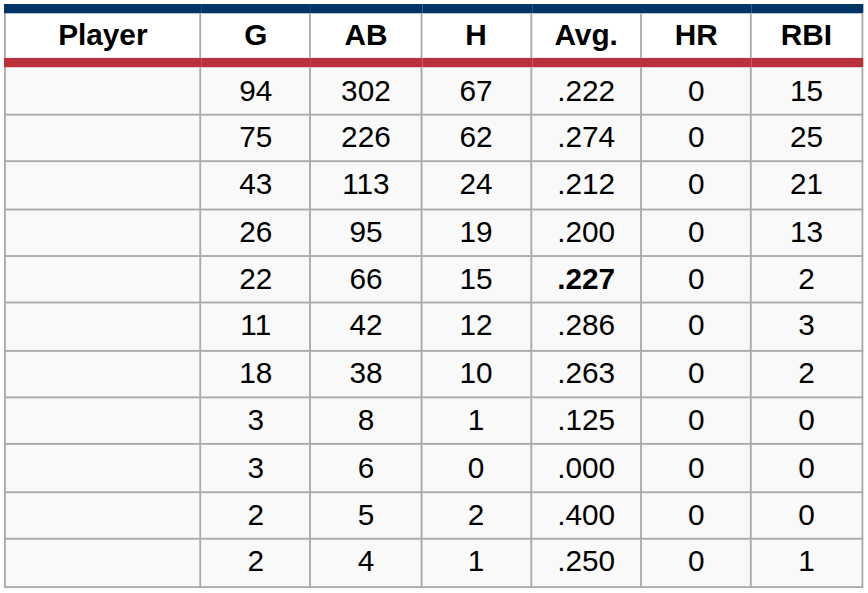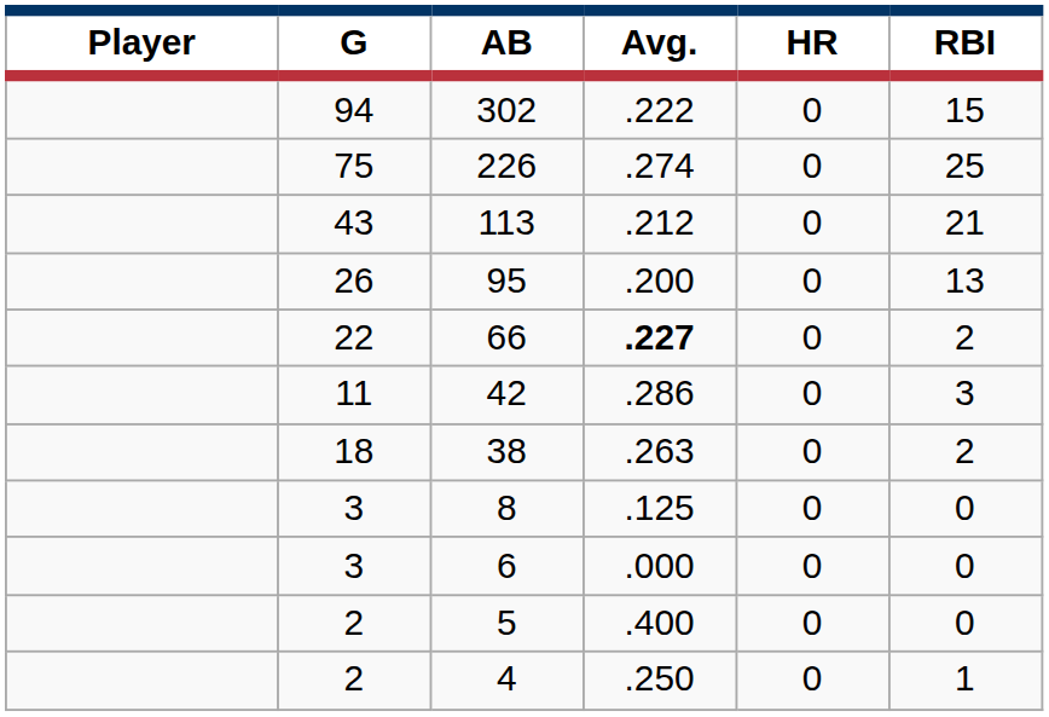 <table class="wikitable sortable">
 <tr>
 <th style="background:#FFFFFF; border-top:#023465 5px solid; border-bottom:#ba313c 5px solid;" width="16%">Player</th>
 <th style="background:#FFFFFF; border-top:#023465 5px solid; border-bottom:#ba313c 5px solid;" width="9%">G</th>
 <th style="background:#FFFFFF; border-top:#023465 5px solid; border-bottom:#ba313c 5px solid;" width="9%">AB</th>
-<th style="background:#FFFFFF; border-top:#023465 5px solid; border-bottom:#ba313c 5px solid;" width="9%">H</th>
 <th style="background:#FFFFFF; border-top:#023465 5px solid; border-bottom:#ba313c 5px solid;" width="9%">Avg.</th>
 <th style="background:#FFFFFF; border-top:#023465 5px solid; border-bottom:#ba313c 5px solid;" width="9%">HR</th>
 <th style="background:#FFFFFF; border-top:#023465 5px solid; border-bottom:#ba313c 5px solid;" width="9%">RBI</th>
 </tr>
 <tr align="center">
 <td></td>
 <td>94</td>
 <td>302</td>
-<td>67</td>
 <td>.222</td>
 <td>0</td>
 <td>15</td>
 </tr>
 <tr align="center">
 <td></td>
 <td>75</td>
 <td>226</td>
-<td>62</td>
 <td>.274</td>
 <td>0</td>
 <td>25</td>
 </tr>
 <tr align="center">
 <td></td>
 <td>43</td>
 <td>113</td>
-<td>24</td>
 <td>.212</td>
 <td>0</td>
 <td>21</td>
 </tr>
 <tr align="center">
 <td></td>
 <td>26</td>
 <td>95</td>
-<td>19</td>
 <td>.200</td>
 <td>0</td>
 <td>13</td>
 </tr>
 <tr align="center">
 <td></td>
 <td>22</td>
 <td>66</td>
-<td>15</td>
 <td><strong>.227</strong></td>
 <td>0</td>
 <td>2</td>
 </tr>
 <tr align="center">
 <td></td>
 <td>11</td>
 <td>42</td>
-<td>12</td>
 <td>.286</td>
 <td>0</td>
 <td>3</td>
 </tr>
 <tr align="center">
 <td></td>
 <td>18</td>
 <td>38</td>
-<td>10</td>
 <td>.263</td>
 <td>0</td>
 <td>2</td>
 </tr>
 <tr align="center">
 <td></td>
 <td>3</td>
 <td>8</td>
-<td>1</td>
 <td>.125</td>
 <td>0</td>
 <td>0</td>
 </tr>
 <tr align="center">
 <td></td>
 <td>3</td>
 <td>6</td>
-<td>0</td>
 <td>.000</td>
 <td>0</td>
 <td>0</td>
 </tr>
 <tr align="center">
 <td></td>
 <td>2</td>
 <td>5</td>
-<td>2</td>
 <td>.400</td>
 <td>0</td>
 <td>0</td>
 </tr>
 <tr align="center">
 <td></td>
 <td>2</td>
 <td>4</td>
-<td>1</td>
 <td>.250</td>
 <td>0</td>
 <td>1</td>
 </tr>
 </table>
